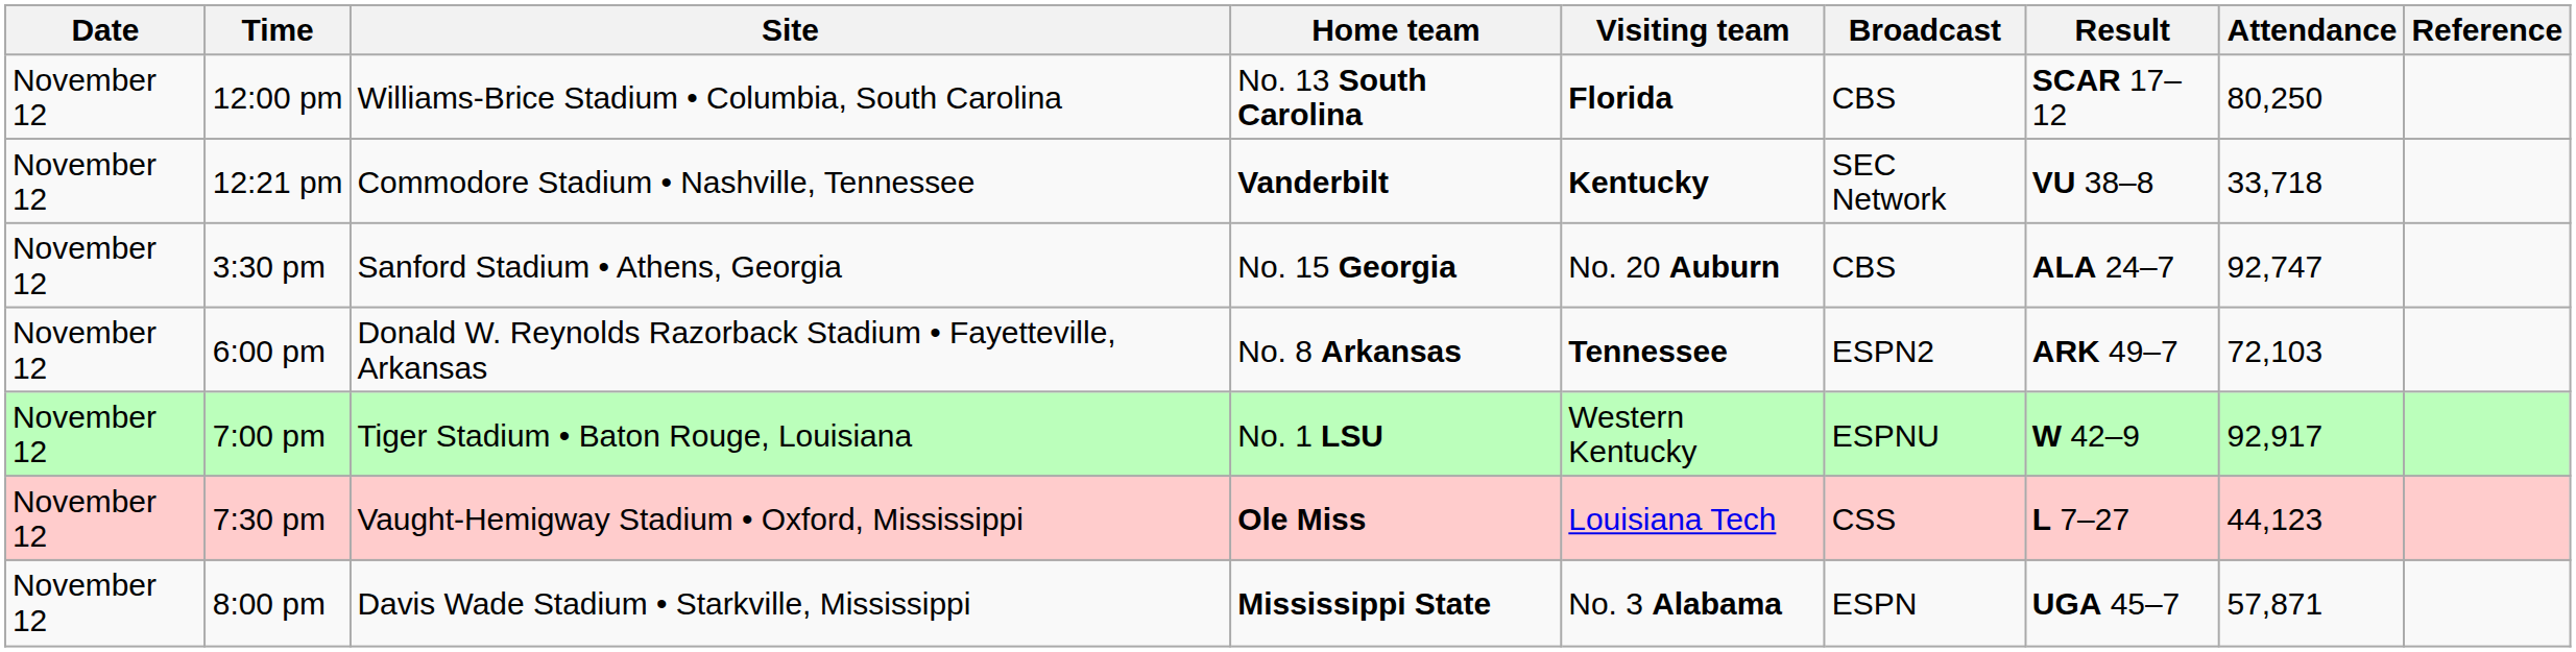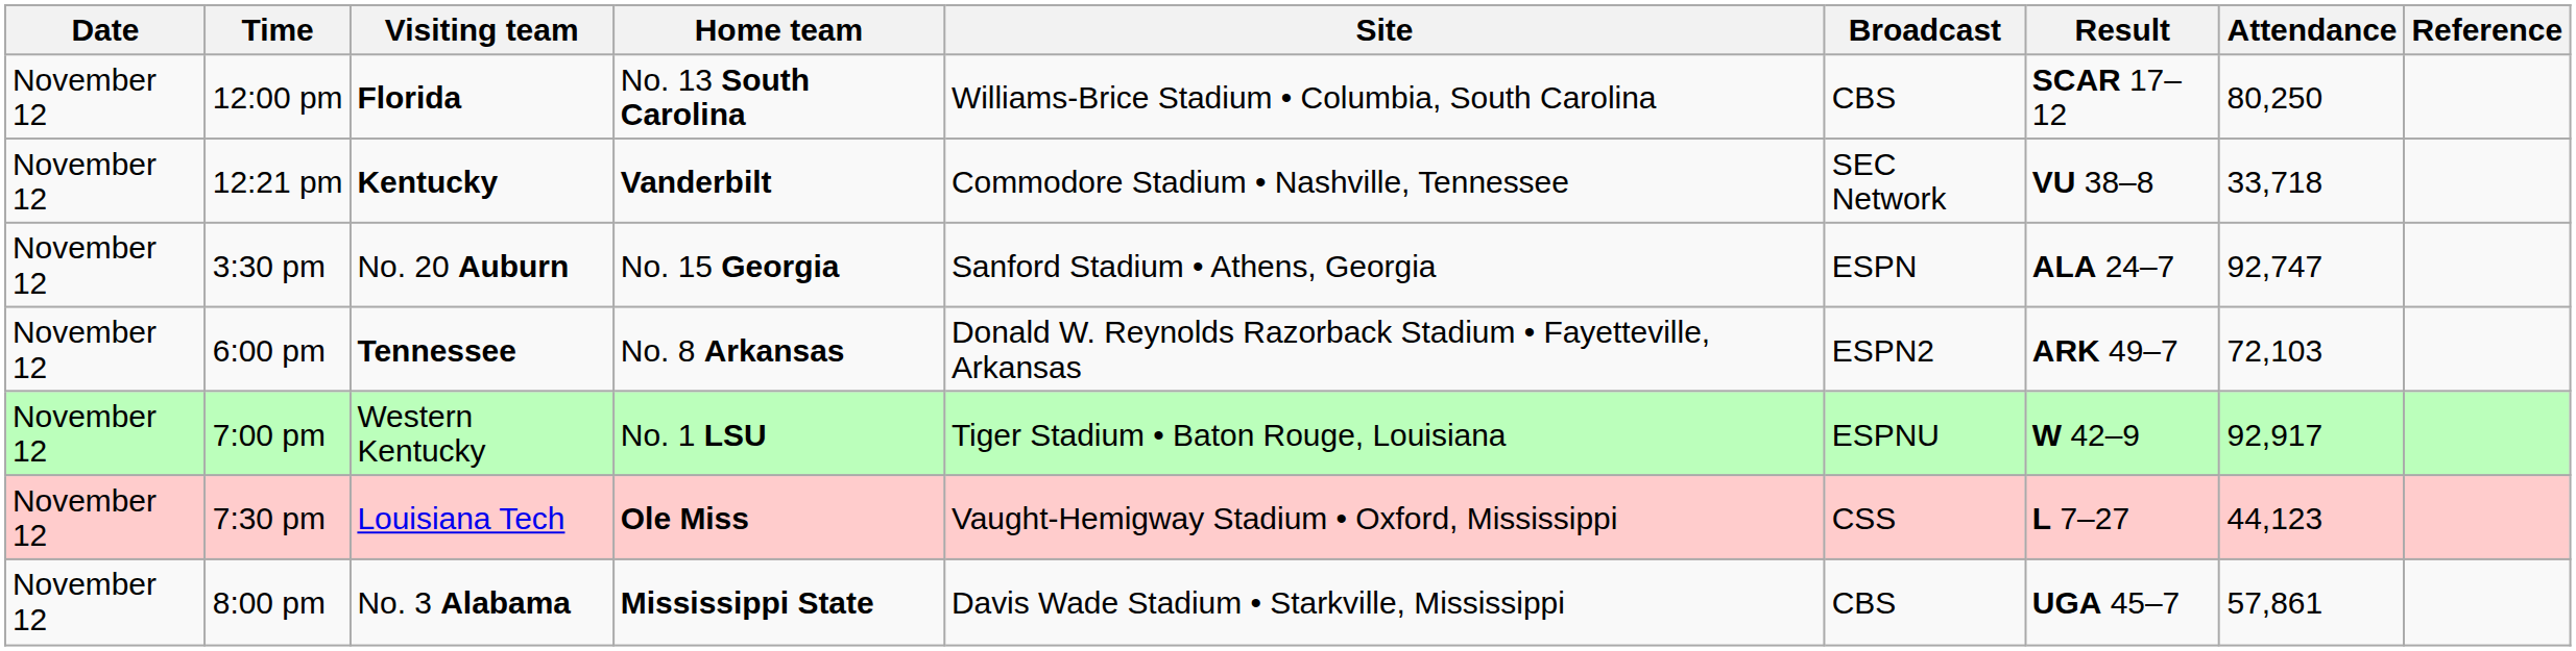 <table class="wikitable" style="font-size:95%;">
 <tr>
 <th>Date</th>
 <th>Time</th>
+<th>Visiting team</th>
+<th>Home team</th>
 <th>Site</th>
-<th>Home team</th>
-<th>Visiting team</th>
 <th>Broadcast</th>
 <th>Result</th>
 <th>Attendance</th>
 <th class="unsortable">Reference</th>
 </tr>
 <tr bgcolor=>
 <td>November 12</td>
 <td>12:00 pm</td>
+<td><strong>Florida</strong></td>
+<td>No. 13 <strong>South Carolina</strong></td>
 <td>Williams-Brice Stadium • Columbia, South Carolina</td>
-<td>No. 13 <strong>South Carolina</strong></td>
-<td><strong>Florida</strong></td>
 <td>CBS</td>
 <td><strong>SCAR</strong> 17–12</td>
 <td>80,250</td>
 <td align="center"></td>
 </tr>
 <tr bgcolor=>
 <td>November 12</td>
 <td>12:21 pm</td>
+<td><strong>Kentucky</strong></td>
+<td><strong>Vanderbilt</strong></td>
 <td>Commodore Stadium • Nashville, Tennessee</td>
-<td><strong>Vanderbilt</strong></td>
-<td><strong>Kentucky</strong></td>
 <td>SEC Network</td>
 <td><strong>VU</strong> 38–8</td>
 <td>33,718</td>
 <td align="center"></td>
 </tr>
 <tr bgcolor=>
 <td>November 12</td>
 <td>3:30 pm</td>
+<td>No. 20 <strong>Auburn</strong></td>
+<td>No. 15 <strong>Georgia</strong></td>
 <td>Sanford Stadium • Athens, Georgia</td>
-<td>No. 15 <strong>Georgia</strong></td>
-<td>No. 20 <strong>Auburn</strong></td>
-<td>CBS</td>
+<td>ESPN</td>
 <td><strong>ALA</strong> 24–7</td>
 <td>92,747</td>
 <td align="center"></td>
 </tr>
 <tr bgcolor=>
 <td>November 12</td>
 <td>6:00 pm</td>
+<td><strong>Tennessee</strong></td>
+<td>No. 8 <strong>Arkansas</strong></td>
 <td>Donald W. Reynolds Razorback Stadium • Fayetteville, Arkansas</td>
-<td>No. 8 <strong>Arkansas</strong></td>
-<td><strong>Tennessee</strong></td>
 <td>ESPN2</td>
 <td><strong>ARK</strong> 49–7</td>
 <td>72,103</td>
 <td align="center"></td>
 </tr>
 <tr bgcolor=Bbffbb>
 <td>November 12</td>
 <td>7:00 pm</td>
+<td>Western Kentucky</td>
+<td>No. 1 <strong>LSU</strong></td>
 <td>Tiger Stadium • Baton Rouge, Louisiana</td>
-<td>No. 1 <strong>LSU</strong></td>
-<td>Western Kentucky</td>
 <td>ESPNU</td>
 <td><strong>W</strong> 42–9</td>
 <td>92,917</td>
 <td align="center"></td>
 </tr>
 <tr bgcolor=ffcccc>
 <td>November 12</td>
 <td>7:30 pm</td>
+<td><a href='#'>Louisiana Tech</a></td>
+<td><strong>Ole Miss</strong></td>
 <td>Vaught-Hemigway Stadium • Oxford, Mississippi</td>
-<td><strong>Ole Miss</strong></td>
-<td><a href='#'>Louisiana Tech</a></td>
 <td>CSS</td>
 <td><strong>L</strong> 7–27</td>
 <td>44,123</td>
 <td align="center"></td>
 </tr>
 <tr bgcolor=>
 <td>November 12</td>
 <td>8:00 pm</td>
+<td>No. 3 <strong>Alabama</strong></td>
+<td><strong>Mississippi State</strong></td>
 <td>Davis Wade Stadium • Starkville, Mississippi</td>
-<td><strong>Mississippi State</strong></td>
-<td>No. 3 <strong>Alabama</strong></td>
-<td>ESPN</td>
+<td>CBS</td>
 <td><strong>UGA</strong> 45–7</td>
-<td>57,871</td>
+<td>57,861</td>
 <td align="center"></td>
 </tr>
 </table>
